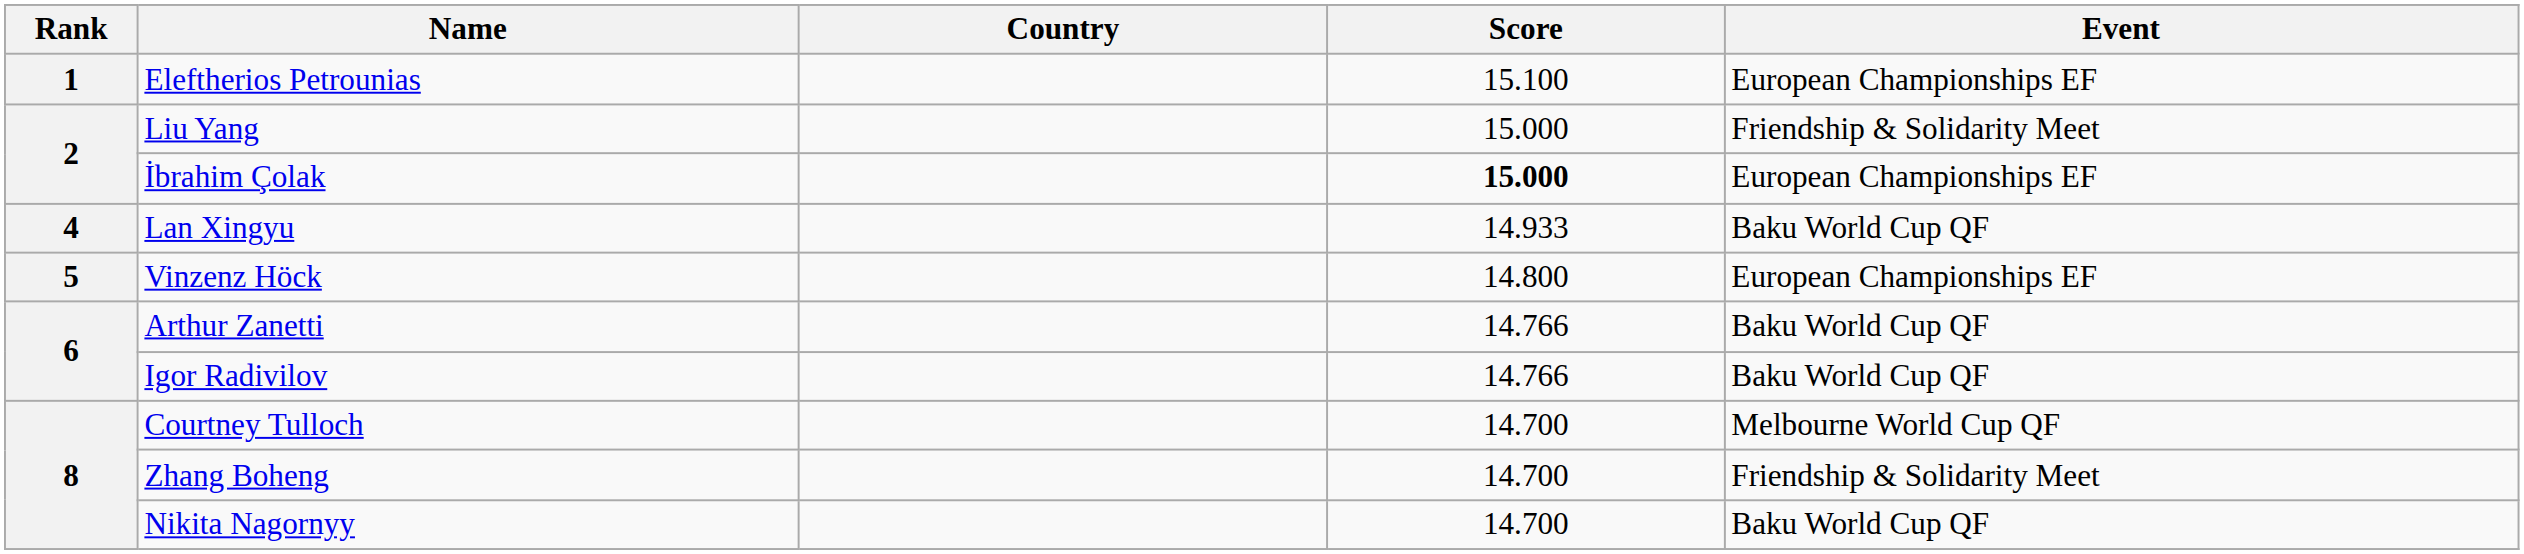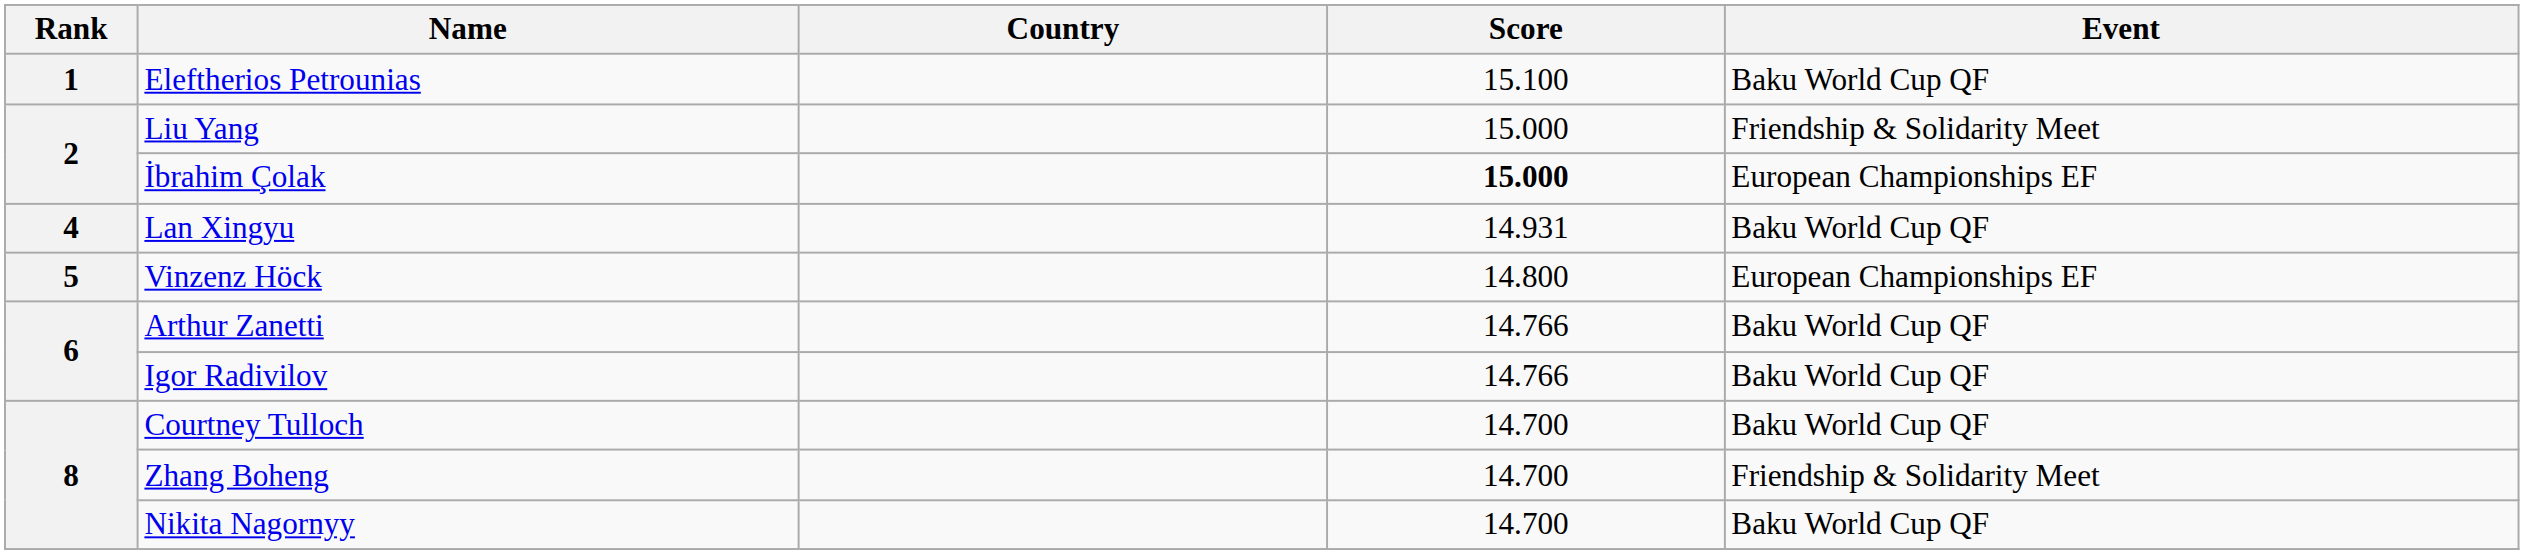 <table class="wikitable sortable" style="width:65%;">
 <tr>
 <th style="text-align:center; width:5%;">Rank</th>
 <th style="text-align:center; width:25%;">Name</th>
 <th style="text-align:center; width:20%;">Country</th>
 <th style="text-align:center; width:15%;">Score</th>
 <th style="text-align:center; width:30%;">Event</th>
 </tr>
 <tr>
 <th>1</th>
 <td><a href='#'>Eleftherios Petrounias</a></td>
 <td></td>
 <td align=center>15.100</td>
-<td>European Championships EF</td>
+<td>Baku World Cup QF</td>
 </tr>
 <tr>
 <th rowspan="2">2</th>
 <td><a href='#'>Liu Yang</a></td>
 <td></td>
 <td align=center>15.000</td>
 <td>Friendship & Solidarity Meet</td>
 </tr>
 <tr>
 <td><a href='#'>İbrahim Çolak</a></td>
 <td></td>
 <td align=center><strong>15.000</strong></td>
 <td>European Championships EF</td>
 </tr>
 <tr>
 <th>4</th>
 <td><a href='#'>Lan Xingyu</a></td>
 <td></td>
-<td align=center>14.933</td>
+<td align=center>14.931</td>
 <td>Baku World Cup QF</td>
 </tr>
 <tr>
 <th>5</th>
 <td><a href='#'>Vinzenz Höck</a></td>
 <td></td>
 <td align=center>14.800</td>
 <td>European Championships EF</td>
 </tr>
 <tr>
 <th rowspan="2">6</th>
 <td><a href='#'>Arthur Zanetti</a></td>
 <td></td>
 <td align=center>14.766</td>
 <td>Baku World Cup QF</td>
 </tr>
 <tr>
 <td><a href='#'>Igor Radivilov</a></td>
 <td></td>
 <td align=center>14.766</td>
 <td>Baku World Cup QF</td>
 </tr>
 <tr>
 <th rowspan="3">8</th>
 <td><a href='#'>Courtney Tulloch</a></td>
 <td></td>
 <td align=center>14.700</td>
-<td>Melbourne World Cup QF</td>
+<td>Baku World Cup QF</td>
 </tr>
 <tr>
 <td><a href='#'>Zhang Boheng</a></td>
 <td></td>
 <td align=center>14.700</td>
 <td>Friendship & Solidarity Meet</td>
 </tr>
 <tr>
 <td><a href='#'>Nikita Nagornyy</a></td>
 <td></td>
 <td align=center>14.700</td>
 <td>Baku World Cup QF</td>
 </tr>
 </table>
